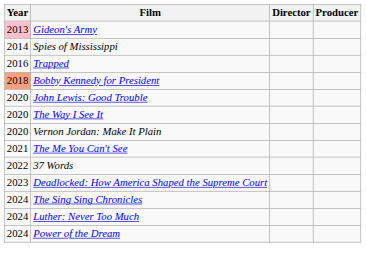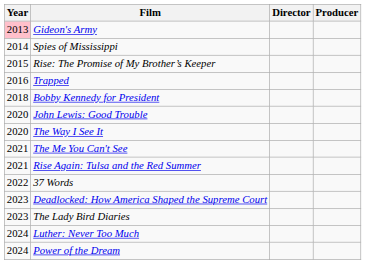 <table class="wikitable">
 <tr>
 <th>Year</th>
 <th>Film</th>
 <th>Director</th>
 <th>Producer</th>
 </tr>
 <tr>
 <td style="background: pink;">2013</td>
 <td><em><a href='#'>Gideon's Army</a></em></td>
 <td></td>
 <td></td>
 </tr>
 <tr>
 <td>2014</td>
 <td><em>Spies of Mississippi</em></td>
 <td></td>
 <td></td>
 </tr>
 <tr>
+<td>2015</td>
+<td><em>Rise: The Promise of My Brother’s Keeper</em></td>
+<td></td>
+<td></td>
+</tr>
+<tr>
 <td>2016</td>
 <td><em><a href='#'>Trapped</a></em></td>
 <td></td>
 <td></td>
 </tr>
 <tr>
-<td style="background: lightsalmon;">2018</td>
+<td>2018</td>
 <td><em><a href='#'>Bobby Kennedy for President</a></em></td>
 <td></td>
 <td></td>
 </tr>
 <tr>
 <td>2020</td>
 <td><em><a href='#'>John Lewis: Good Trouble</a></em></td>
 <td></td>
 <td></td>
 </tr>
 <tr>
 <td>2020</td>
 <td><em><a href='#'>The Way I See It</a></em></td>
 <td></td>
 <td></td>
 </tr>
 <tr>
-<td>2020</td>
-<td><em>Vernon Jordan: Make It Plain</em></td>
+<td>2021</td>
+<td><em><a href='#'>The Me You Can't See</a></em></td>
 <td></td>
 <td></td>
 </tr>
 <tr>
 <td>2021</td>
-<td><em><a href='#'>The Me You Can't See</a></em></td>
+<td><em><a href='#'>Rise Again: Tulsa and the Red Summer</a></em></td>
 <td></td>
 <td></td>
 </tr>
 <tr>
 <td>2022</td>
 <td><em>37 Words</em></td>
 <td></td>
 <td></td>
 </tr>
 <tr>
 <td>2023</td>
 <td><em><a href='#'>Deadlocked: How America Shaped the Supreme Court</a></em></td>
 <td></td>
 <td></td>
 </tr>
 <tr>
-<td>2024</td>
-<td><em><a href='#'>The Sing Sing Chronicles</a></em></td>
+<td>2023</td>
+<td><em>The Lady Bird Diaries</em></td>
 <td></td>
 <td></td>
 </tr>
 <tr>
 <td>2024</td>
 <td><em><a href='#'>Luther: Never Too Much</a></em></td>
 <td></td>
 <td></td>
 </tr>
 <tr>
 <td>2024</td>
 <td><em><a href='#'>Power of the Dream</a></em></td>
 <td></td>
 <td></td>
 </tr>
 </table>
